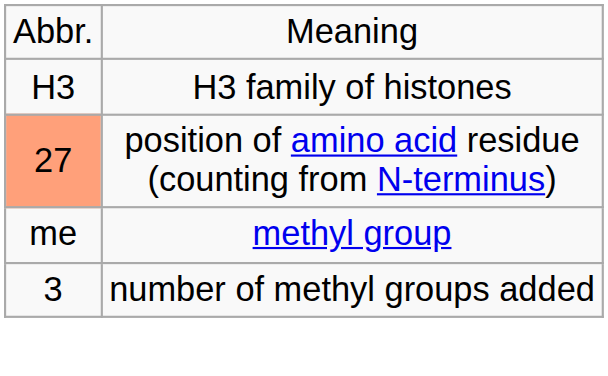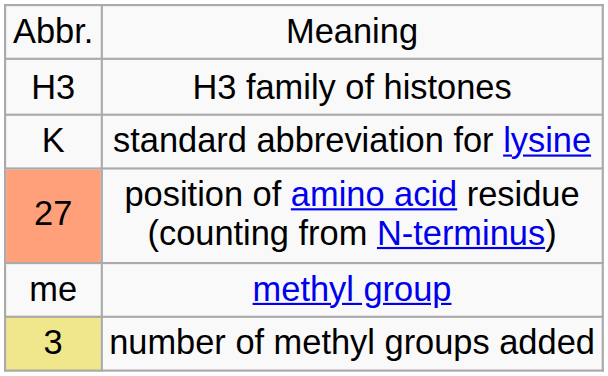 <table class="wikitable" style="text-align:center">
 <tr>
 <td>Abbr.</td>
 <td>Meaning</td>
 </tr>
 <tr>
 <td>H3</td>
 <td>H3 family of histones</td>
 </tr>
 <tr>
+<td>K</td>
+<td>standard abbreviation for <a href='#'>lysine</a></td>
+</tr>
+<tr>
 <td style="background: lightsalmon;">27</td>
 <td>position of <a href='#'>amino acid</a> residue<br>(counting from <a href='#'>N-terminus</a>)</td>
 </tr>
 <tr>
 <td>me</td>
 <td><a href='#'>methyl group</a></td>
 </tr>
 <tr>
-<td>3</td>
+<td style="background: khaki;">3</td>
 <td>number of methyl groups added</td>
 </tr>
 </table>
